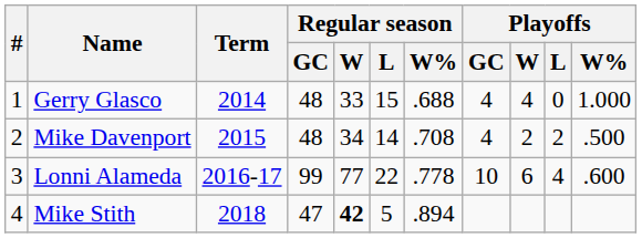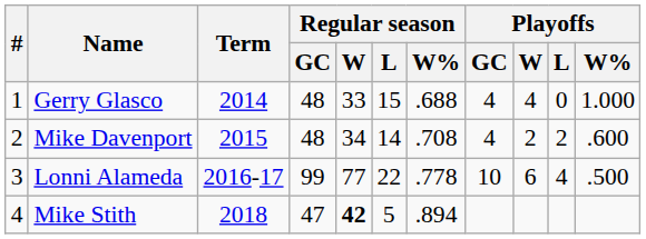 <table class="wikitable">
 <tr>
 <th rowspan="2">#</th>
 <th rowspan="2">Name</th>
 <th rowspan="2">Term</th>
 <th colspan="4">Regular season</th>
 <th colspan="4">Playoffs</th>
 </tr>
 <tr>
 <th>GC</th>
 <th>W</th>
 <th>L</th>
 <th>W%</th>
 <th>GC</th>
 <th>W</th>
 <th>L</th>
 <th>W%</th>
 </tr>
 <tr>
 <td align=center>1</td>
 <td><a href='#'>Gerry Glasco</a></td>
 <td align=center><a href='#'>2014</a></td>
 <td align=center>48</td>
 <td align=center>33</td>
 <td align=center>15</td>
 <td align=center>.688</td>
 <td align=center>4</td>
 <td align=center>4</td>
 <td align=center>0</td>
 <td align=center>1.000</td>
 </tr>
 <tr>
 <td align=center>2</td>
 <td><a href='#'>Mike Davenport</a></td>
 <td align=center><a href='#'>2015</a></td>
 <td align=center>48</td>
 <td align=center>34</td>
 <td align=center>14</td>
 <td align=center>.708</td>
 <td align=center>4</td>
 <td align=center>2</td>
 <td align=center>2</td>
-<td align=center>.500</td>
+<td align=center>.600</td>
 </tr>
 <tr>
 <td align=center>3</td>
 <td><a href='#'>Lonni Alameda</a></td>
 <td align=center><a href='#'>2016</a>-<a href='#'>17</a></td>
 <td align=center>99</td>
 <td align=center>77</td>
 <td align=center>22</td>
 <td align=center>.778</td>
 <td align=center>10</td>
 <td align=center>6</td>
 <td align=center>4</td>
-<td align=center>.600</td>
+<td align=center>.500</td>
 </tr>
 <tr>
 <td align=center>4</td>
 <td><a href='#'>Mike Stith</a></td>
 <td align=center><a href='#'>2018</a></td>
 <td align=center>47</td>
 <td align=center><strong>42</strong></td>
 <td align=center>5</td>
 <td align=center>.894</td>
 <td align=center></td>
 <td align=center></td>
 <td align=center></td>
 <td align=center></td>
 </tr>
 </table>
